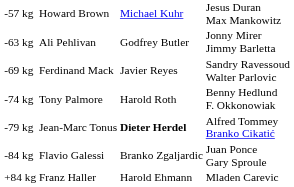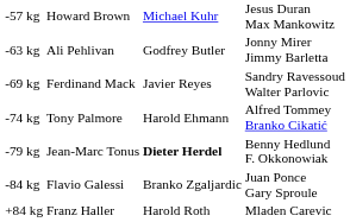 <table>
 <tr>
 <td>-57 kg</td>
 <td>Howard Brown </td>
 <td><a href='#'>Michael Kuhr</a> </td>
 <td>Jesus Duran <br>Max Mankowitz </td>
 </tr>
 <tr>
 <td>-63 kg</td>
 <td>Ali Pehlivan </td>
 <td>Godfrey Butler </td>
 <td>Jonny Mirer <br>Jimmy Barletta </td>
 </tr>
 <tr>
 <td>-69 kg</td>
 <td>Ferdinand Mack </td>
 <td>Javier Reyes </td>
 <td>Sandry Ravessoud <br>Walter Parlovic </td>
 </tr>
 <tr>
 <td>-74 kg</td>
 <td>Tony Palmore </td>
-<td>Harold Roth </td>
-<td>Benny Hedlund <br>F. Okkonowiak </td>
+<td>Harold Ehmann </td>
+<td>Alfred Tommey <br><a href='#'>Branko Cikatić</a> </td>
 </tr>
 <tr>
 <td>-79 kg</td>
 <td>Jean-Marc Tonus </td>
 <td><strong>Dieter Herdel </strong></td>
-<td>Alfred Tommey <br><a href='#'>Branko Cikatić</a> </td>
+<td>Benny Hedlund <br>F. Okkonowiak </td>
 </tr>
 <tr>
 <td>-84 kg</td>
 <td>Flavio Galessi </td>
 <td>Branko Zgaljardic </td>
 <td>Juan Ponce <br>Gary Sproule </td>
 </tr>
 <tr>
 <td>+84 kg</td>
 <td>Franz Haller </td>
-<td>Harold Ehmann </td>
+<td>Harold Roth </td>
 <td>Mladen Carevic </td>
 </tr>
 <tr>
 </tr>
 </table>
